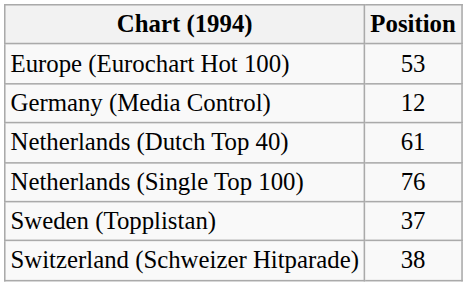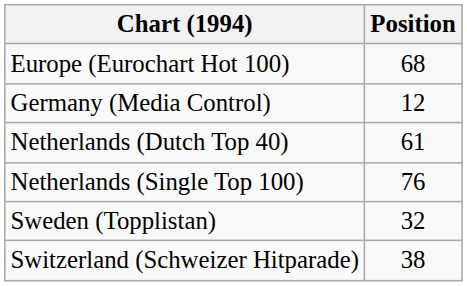 <table class="wikitable sortable">
 <tr>
 <th>Chart (1994)</th>
 <th>Position</th>
 </tr>
 <tr>
 <td>Europe (Eurochart Hot 100)</td>
-<td align="center">53</td>
+<td align="center">68</td>
 </tr>
 <tr>
 <td>Germany (Media Control)</td>
 <td align="center">12</td>
 </tr>
 <tr>
 <td>Netherlands (Dutch Top 40)</td>
 <td align="center">61</td>
 </tr>
 <tr>
 <td>Netherlands (Single Top 100)</td>
 <td align="center">76</td>
 </tr>
 <tr>
 <td>Sweden (Topplistan)</td>
-<td align="center">37</td>
+<td align="center">32</td>
 </tr>
 <tr>
 <td>Switzerland (Schweizer Hitparade)</td>
 <td align="center">38</td>
 </tr>
 </table>
